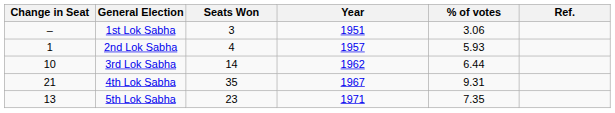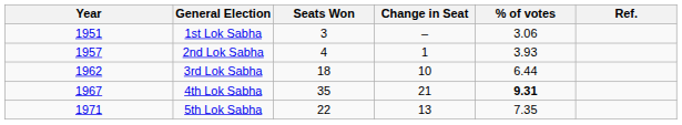 <table class="wikitable sortable">
 <tr>
-<th style="width:15%;">Change in Seat</th>
+<th style="width:25%;">Year</th>
 <th style="width:15%;">General Election</th>
 <th style="width:15%;">Seats Won</th>
-<th style="width:25%;">Year</th>
+<th style="width:15%;">Change in Seat</th>
 <th style="width:15%;">% of votes</th>
 <th class="unsortable">Ref.</th>
 </tr>
 <tr style="text-align:center;">
-<td>–</td>
+<td><a href='#'>1951</a></td>
 <td><a href='#'>1st Lok Sabha</a></td>
 <td>3</td>
-<td><a href='#'>1951</a></td>
+<td>–</td>
 <td>3.06</td>
 <td></td>
 </tr>
 <tr style="text-align:center;">
-<td> 1</td>
+<td><a href='#'>1957</a></td>
 <td><a href='#'>2nd Lok Sabha</a></td>
 <td>4</td>
-<td><a href='#'>1957</a></td>
-<td>5.93</td>
+<td> 1</td>
+<td>3.93</td>
 <td></td>
 </tr>
 <tr style="text-align:center;">
+<td><a href='#'>1962</a></td>
+<td><a href='#'>3rd Lok Sabha</a></td>
+<td>18</td>
 <td> 10</td>
-<td><a href='#'>3rd Lok Sabha</a></td>
-<td>14</td>
-<td><a href='#'>1962</a></td>
 <td>6.44</td>
 <td></td>
 </tr>
 <tr style="text-align:center;">
-<td> 21</td>
+<td><a href='#'>1967</a></td>
 <td><a href='#'>4th Lok Sabha</a></td>
 <td>35</td>
-<td><a href='#'>1967</a></td>
-<td>9.31</td>
+<td> 21</td>
+<td><strong>9.31</strong></td>
 <td></td>
 </tr>
 <tr style="text-align:center;">
+<td><a href='#'>1971</a></td>
+<td><a href='#'>5th Lok Sabha</a></td>
+<td>22</td>
 <td> 13</td>
-<td><a href='#'>5th Lok Sabha</a></td>
-<td>23</td>
-<td><a href='#'>1971</a></td>
 <td>7.35</td>
 <td></td>
 </tr>
 </table>
